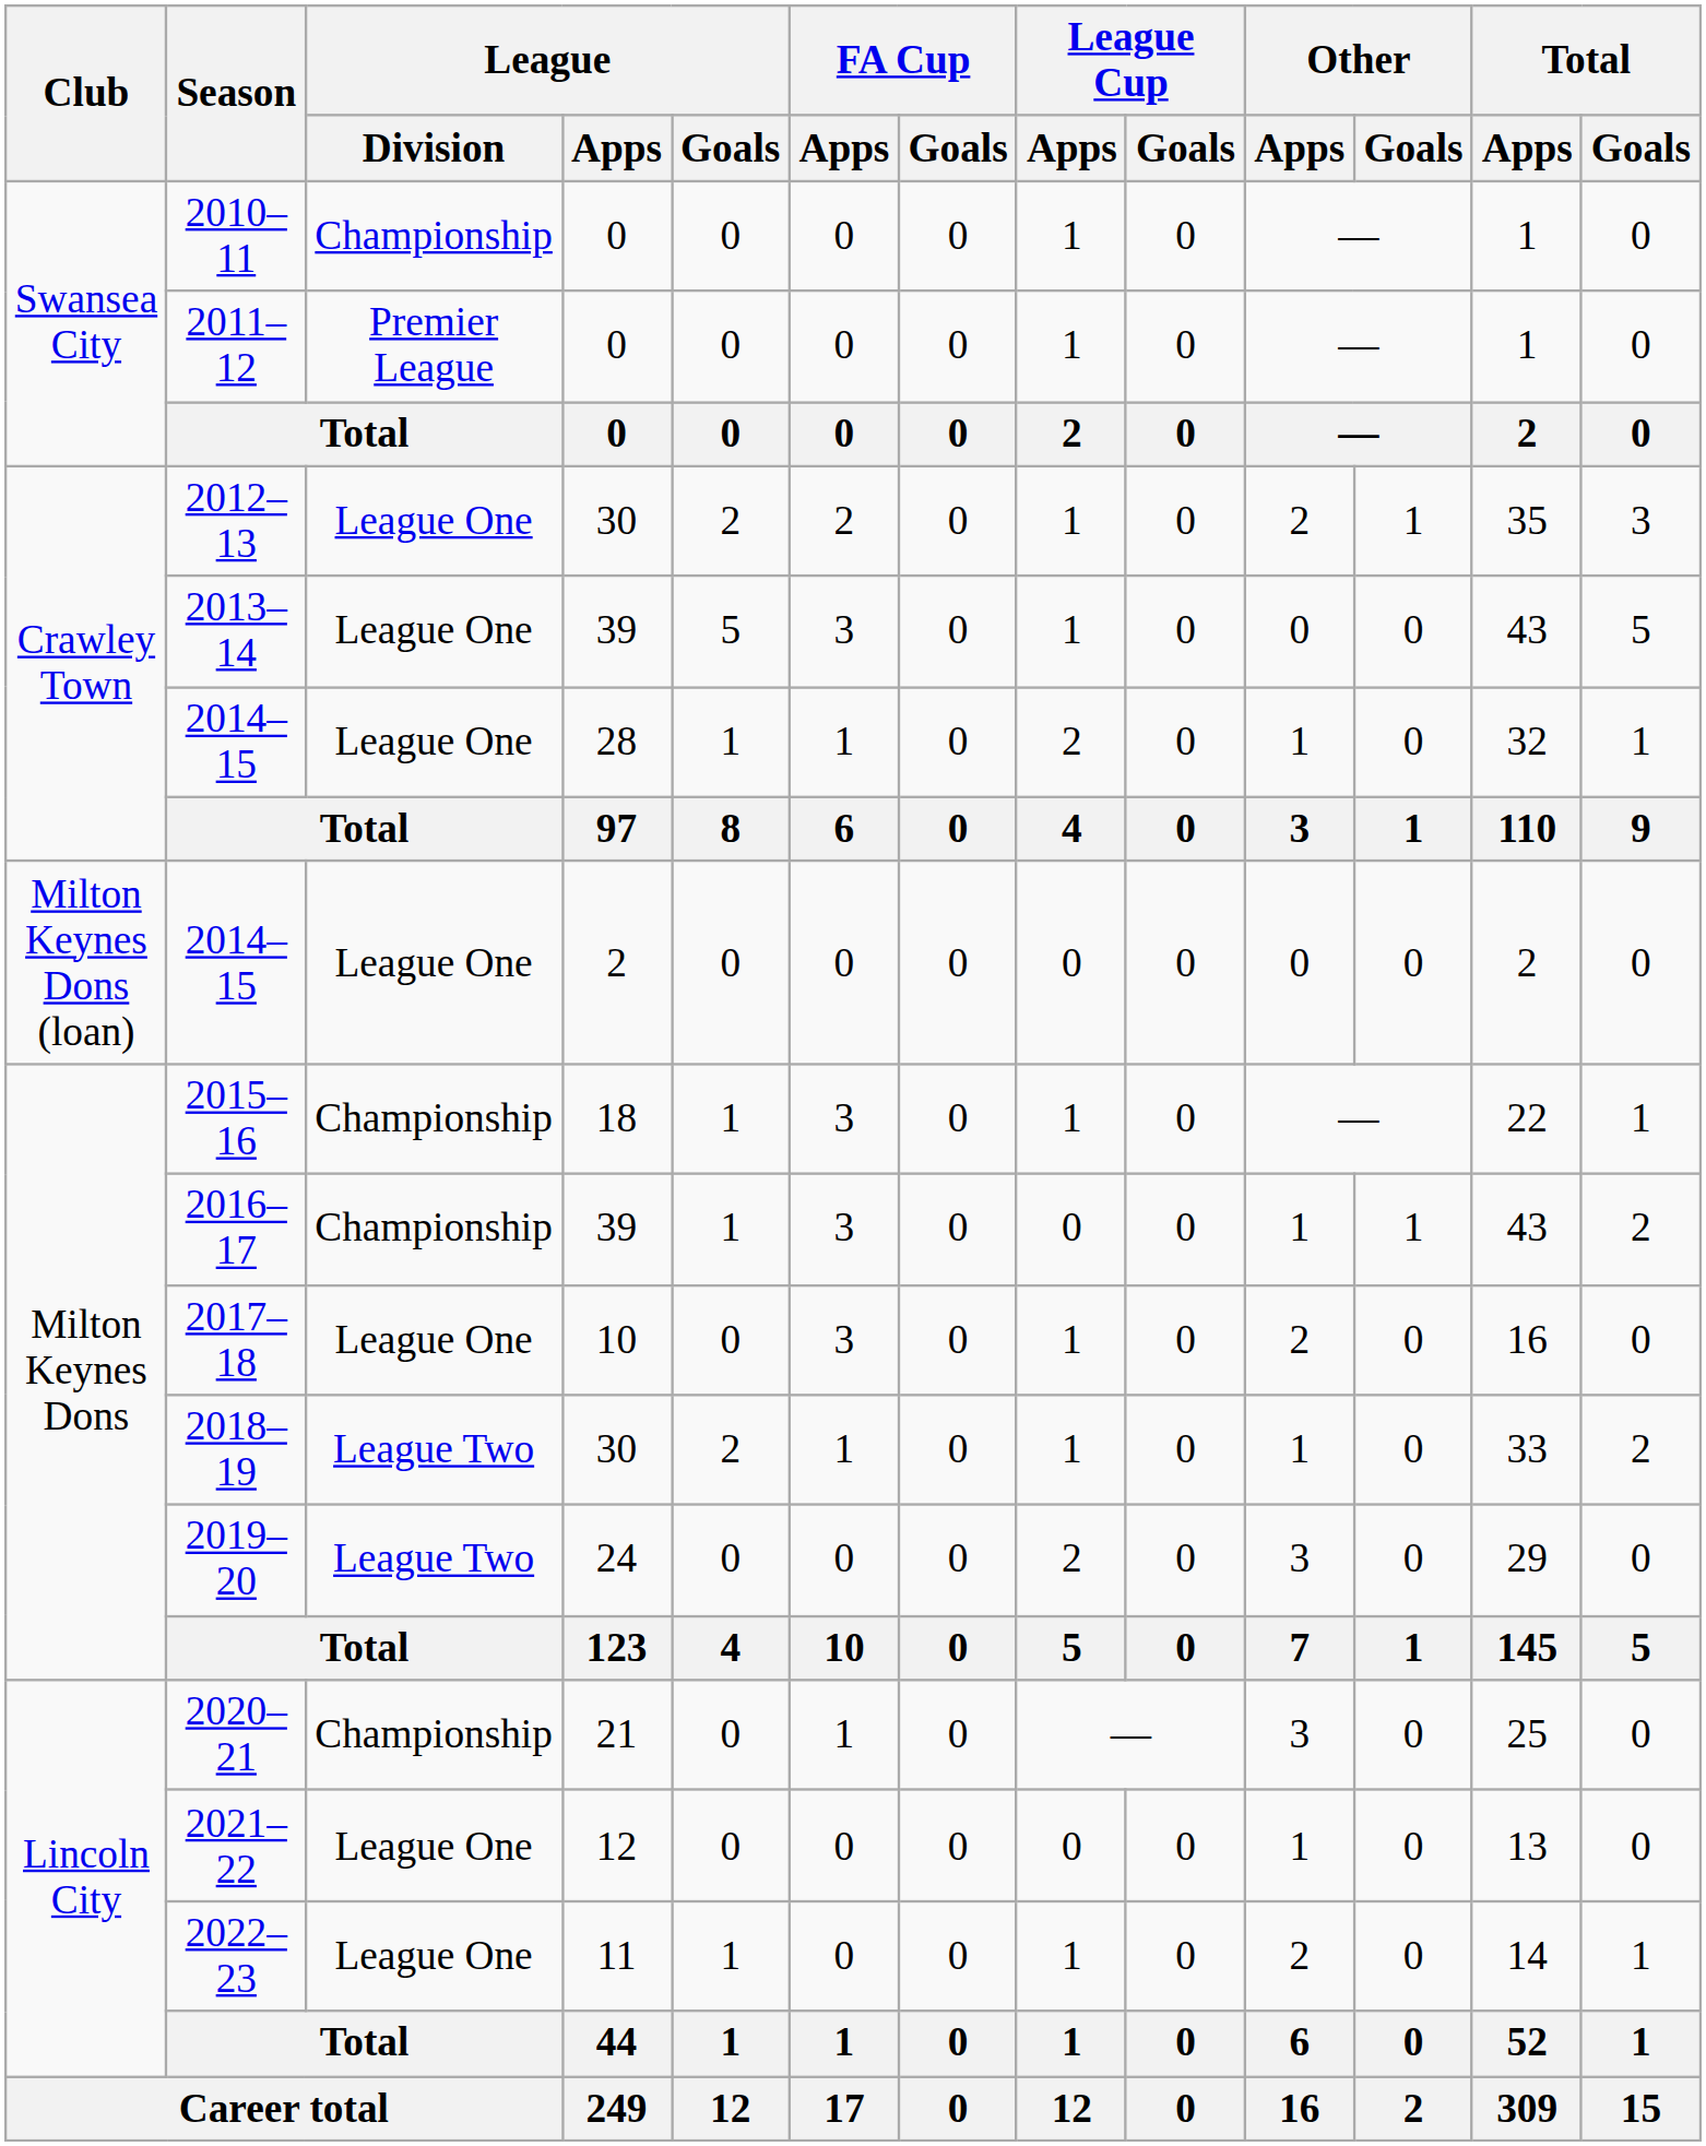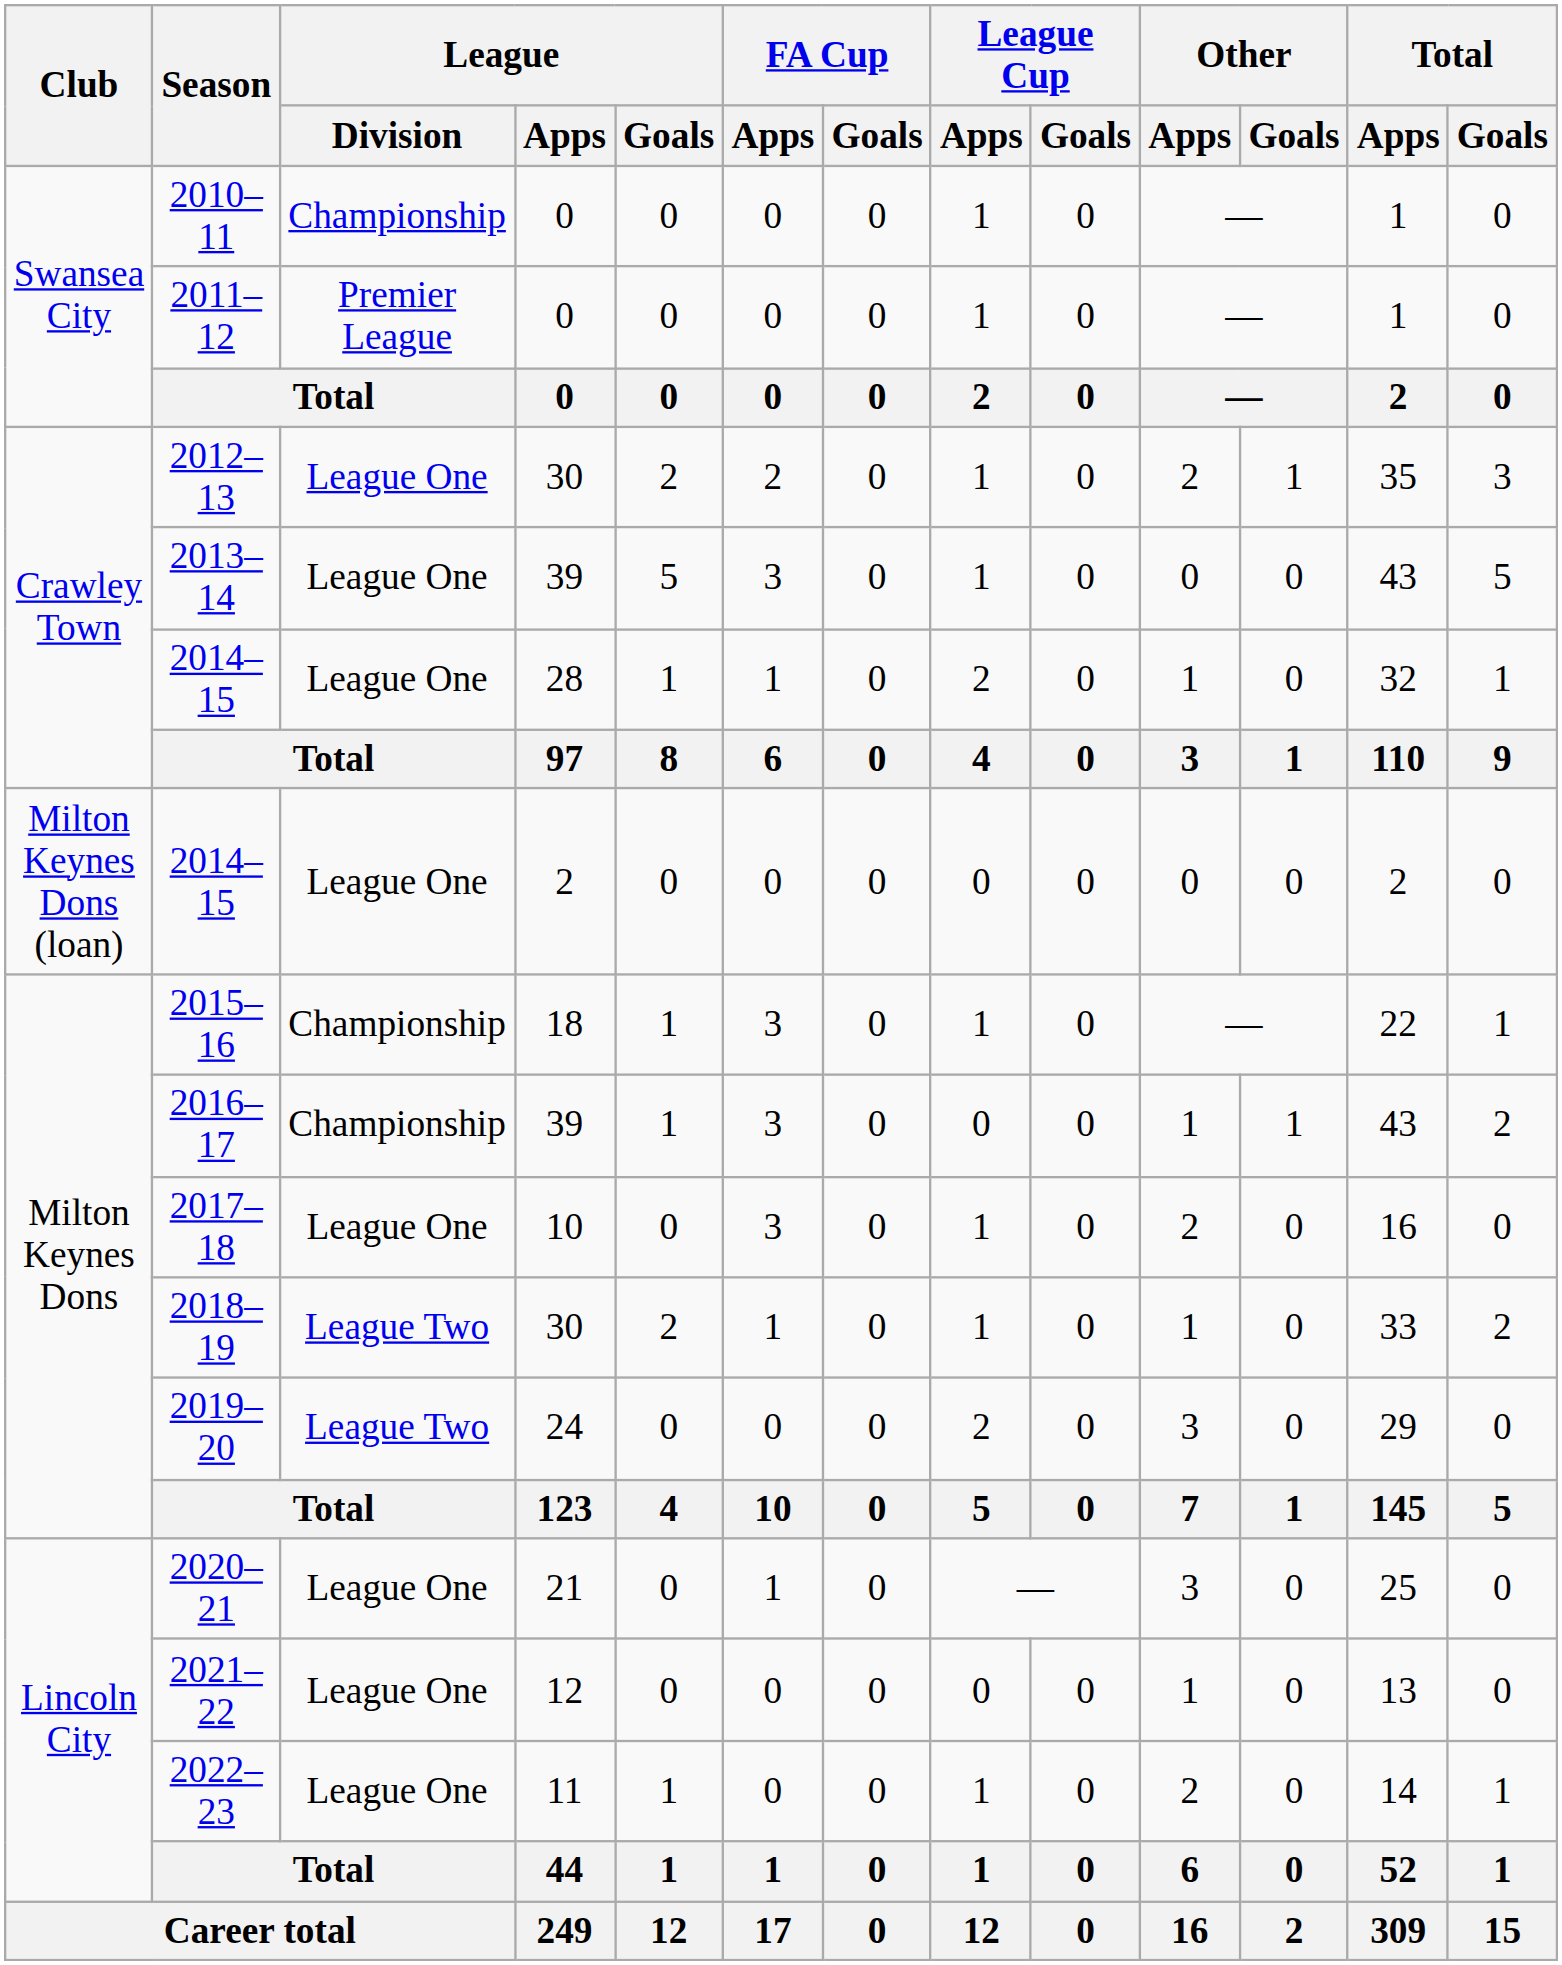 <table class=wikitable style=text-align:center>
 <tr>
 <th rowspan=2>Club</th>
 <th rowspan=2>Season</th>
 <th colspan=3>League</th>
 <th colspan=2><a href='#'>FA Cup</a></th>
 <th colspan=2><a href='#'>League Cup</a></th>
 <th colspan=2>Other</th>
 <th colspan=2>Total</th>
 </tr>
 <tr>
 <th>Division</th>
 <th>Apps</th>
 <th>Goals</th>
 <th>Apps</th>
 <th>Goals</th>
 <th>Apps</th>
 <th>Goals</th>
 <th>Apps</th>
 <th>Goals</th>
 <th>Apps</th>
 <th>Goals</th>
 </tr>
 <tr>
 <td rowspan=3><a href='#'>Swansea City</a></td>
 <td><a href='#'>2010–11</a></td>
 <td><a href='#'>Championship</a></td>
 <td>0</td>
 <td>0</td>
 <td>0</td>
 <td>0</td>
 <td>1</td>
 <td>0</td>
 <td colspan=2>—</td>
 <td>1</td>
 <td>0</td>
 </tr>
 <tr>
 <td><a href='#'>2011–12</a></td>
 <td><a href='#'>Premier League</a></td>
 <td>0</td>
 <td>0</td>
 <td>0</td>
 <td>0</td>
 <td>1</td>
 <td>0</td>
 <td colspan=2>—</td>
 <td>1</td>
 <td>0</td>
 </tr>
 <tr>
 <th colspan=2>Total</th>
 <th>0</th>
 <th>0</th>
 <th>0</th>
 <th>0</th>
 <th>2</th>
 <th>0</th>
 <th colspan=2>—</th>
 <th>2</th>
 <th>0</th>
 </tr>
 <tr>
 <td rowspan=4><a href='#'>Crawley Town</a></td>
 <td><a href='#'>2012–13</a></td>
 <td><a href='#'>League One</a></td>
 <td>30</td>
 <td>2</td>
 <td>2</td>
 <td>0</td>
 <td>1</td>
 <td>0</td>
 <td>2</td>
 <td>1</td>
 <td>35</td>
 <td>3</td>
 </tr>
 <tr>
 <td><a href='#'>2013–14</a></td>
 <td>League One</td>
 <td>39</td>
 <td>5</td>
 <td>3</td>
 <td>0</td>
 <td>1</td>
 <td>0</td>
 <td>0</td>
 <td>0</td>
 <td>43</td>
 <td>5</td>
 </tr>
 <tr>
 <td><a href='#'>2014–15</a></td>
 <td>League One</td>
 <td>28</td>
 <td>1</td>
 <td>1</td>
 <td>0</td>
 <td>2</td>
 <td>0</td>
 <td>1</td>
 <td>0</td>
 <td>32</td>
 <td>1</td>
 </tr>
 <tr>
 <th colspan=2>Total</th>
 <th>97</th>
 <th>8</th>
 <th>6</th>
 <th>0</th>
 <th>4</th>
 <th>0</th>
 <th>3</th>
 <th>1</th>
 <th>110</th>
 <th>9</th>
 </tr>
 <tr>
 <td><a href='#'>Milton Keynes Dons</a> (loan)</td>
 <td><a href='#'>2014–15</a></td>
 <td>League One</td>
 <td>2</td>
 <td>0</td>
 <td>0</td>
 <td>0</td>
 <td>0</td>
 <td>0</td>
 <td>0</td>
 <td>0</td>
 <td>2</td>
 <td>0</td>
 </tr>
 <tr>
 <td rowspan=6>Milton Keynes Dons</td>
 <td><a href='#'>2015–16</a></td>
 <td>Championship</td>
 <td>18</td>
 <td>1</td>
 <td>3</td>
 <td>0</td>
 <td>1</td>
 <td>0</td>
 <td colspan=2>—</td>
 <td>22</td>
 <td>1</td>
 </tr>
 <tr>
 <td><a href='#'>2016–17</a></td>
 <td>Championship</td>
 <td>39</td>
 <td>1</td>
 <td>3</td>
 <td>0</td>
 <td>0</td>
 <td>0</td>
 <td>1</td>
 <td>1</td>
 <td>43</td>
 <td>2</td>
 </tr>
 <tr>
 <td><a href='#'>2017–18</a></td>
 <td>League One</td>
 <td>10</td>
 <td>0</td>
 <td>3</td>
 <td>0</td>
 <td>1</td>
 <td>0</td>
 <td>2</td>
 <td>0</td>
 <td>16</td>
 <td>0</td>
 </tr>
 <tr>
 <td><a href='#'>2018–19</a></td>
 <td><a href='#'>League Two</a></td>
 <td>30</td>
 <td>2</td>
 <td>1</td>
 <td>0</td>
 <td>1</td>
 <td>0</td>
 <td>1</td>
 <td>0</td>
 <td>33</td>
 <td>2</td>
 </tr>
 <tr>
 <td><a href='#'>2019–20</a></td>
 <td><a href='#'>League Two</a></td>
 <td>24</td>
 <td>0</td>
 <td>0</td>
 <td>0</td>
 <td>2</td>
 <td>0</td>
 <td>3</td>
 <td>0</td>
 <td>29</td>
 <td>0</td>
 </tr>
 <tr>
 <th colspan=2>Total</th>
 <th>123</th>
 <th>4</th>
 <th>10</th>
 <th>0</th>
 <th>5</th>
 <th>0</th>
 <th>7</th>
 <th>1</th>
 <th>145</th>
 <th>5</th>
 </tr>
 <tr>
 <td rowspan=4><a href='#'>Lincoln City</a></td>
 <td><a href='#'>2020–21</a></td>
-<td>Championship</td>
+<td>League One</td>
 <td>21</td>
 <td>0</td>
 <td>1</td>
 <td>0</td>
 <td colspan=2>—</td>
 <td>3</td>
 <td>0</td>
 <td>25</td>
 <td>0</td>
 </tr>
 <tr>
 <td><a href='#'>2021–22</a></td>
 <td>League One</td>
 <td>12</td>
 <td>0</td>
 <td>0</td>
 <td>0</td>
 <td>0</td>
 <td>0</td>
 <td>1</td>
 <td>0</td>
 <td>13</td>
 <td>0</td>
 </tr>
 <tr>
 <td><a href='#'>2022–23</a></td>
 <td>League One</td>
 <td>11</td>
 <td>1</td>
 <td>0</td>
 <td>0</td>
 <td>1</td>
 <td>0</td>
 <td>2</td>
 <td>0</td>
 <td>14</td>
 <td>1</td>
 </tr>
 <tr>
 <th colspan="2">Total</th>
 <th>44</th>
 <th>1</th>
 <th>1</th>
 <th>0</th>
 <th>1</th>
 <th>0</th>
 <th>6</th>
 <th>0</th>
 <th>52</th>
 <th>1</th>
 </tr>
 <tr>
 <th colspan=3>Career total</th>
 <th>249</th>
 <th>12</th>
 <th>17</th>
 <th>0</th>
 <th>12</th>
 <th>0</th>
 <th>16</th>
 <th>2</th>
 <th>309</th>
 <th>15</th>
 </tr>
 </table>
